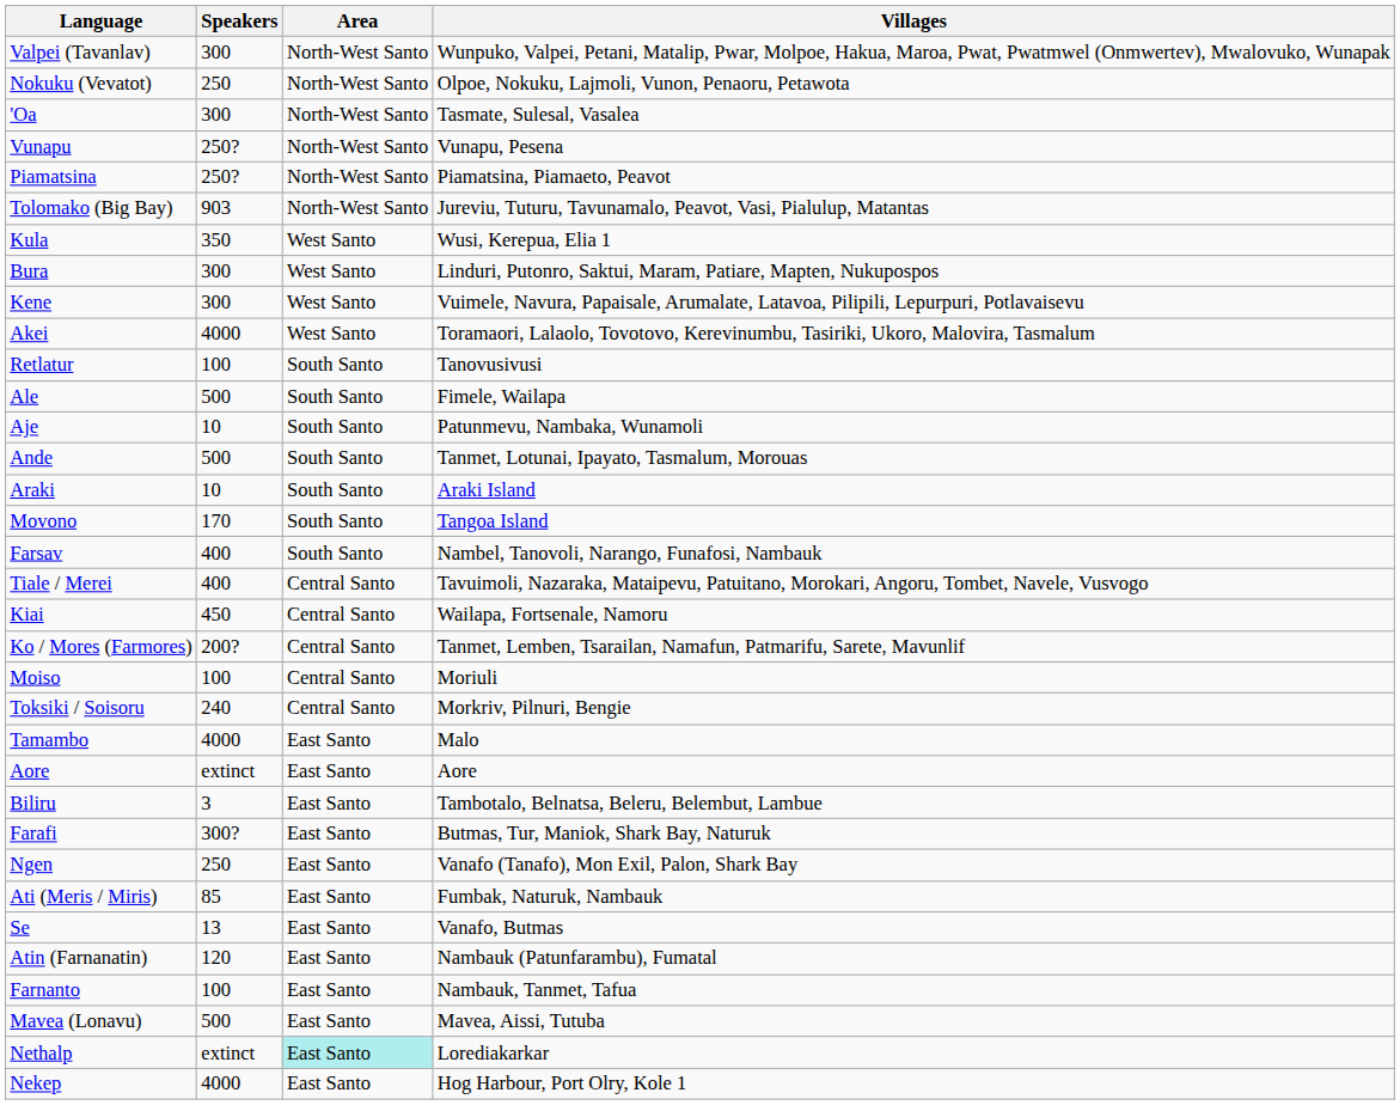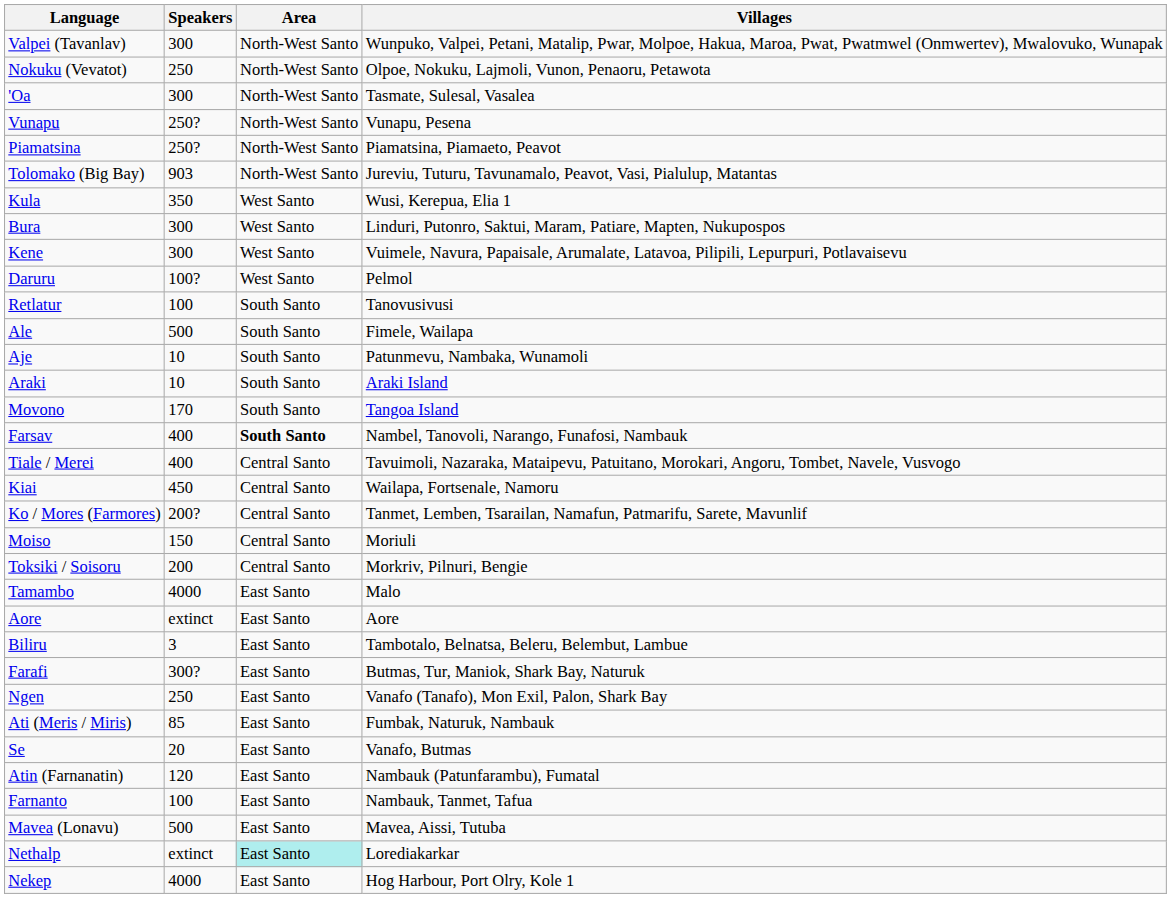 <table class="wikitable sortable">
 <tr>
 <th>Language</th>
 <th>Speakers</th>
 <th>Area</th>
 <th>Villages</th>
 </tr>
 <tr>
 <td><a href='#'>Valpei</a> (Tavanlav)</td>
 <td>300</td>
 <td>North-West Santo</td>
 <td>Wunpuko, Valpei, Petani, Matalip, Pwar, Molpoe, Hakua, Maroa, Pwat, Pwatmwel (Onmwertev), Mwalovuko, Wunapak</td>
 </tr>
 <tr>
 <td><a href='#'>Nokuku</a> (Vevatot)</td>
 <td>250</td>
 <td>North-West Santo</td>
 <td>Olpoe, Nokuku, Lajmoli, Vunon, Penaoru, Petawota</td>
 </tr>
 <tr>
 <td><a href='#'>'Oa</a></td>
 <td>300</td>
 <td>North-West Santo</td>
 <td>Tasmate, Sulesal, Vasalea</td>
 </tr>
 <tr>
 <td><a href='#'>Vunapu</a></td>
 <td>250?</td>
 <td>North-West Santo</td>
 <td>Vunapu, Pesena</td>
 </tr>
 <tr>
 <td><a href='#'>Piamatsina</a></td>
 <td>250?</td>
 <td>North-West Santo</td>
 <td>Piamatsina, Piamaeto, Peavot</td>
 </tr>
 <tr>
 <td><a href='#'>Tolomako</a> (Big Bay)</td>
 <td>903</td>
 <td>North-West Santo</td>
 <td>Jureviu, Tuturu, Tavunamalo, Peavot, Vasi, Pialulup, Matantas</td>
 </tr>
 <tr>
 <td><a href='#'>Kula</a></td>
 <td>350</td>
 <td>West Santo</td>
 <td>Wusi, Kerepua, Elia 1</td>
 </tr>
 <tr>
 <td><a href='#'>Bura</a></td>
 <td>300</td>
 <td>West Santo</td>
 <td>Linduri, Putonro, Saktui, Maram, Patiare, Mapten, Nukupospos</td>
 </tr>
 <tr>
 <td><a href='#'>Kene</a></td>
 <td>300</td>
 <td>West Santo</td>
 <td>Vuimele, Navura, Papaisale, Arumalate, Latavoa, Pilipili, Lepurpuri, Potlavaisevu</td>
 </tr>
 <tr>
-<td><a href='#'>Akei</a></td>
-<td>4000</td>
+<td><a href='#'>Daruru</a></td>
+<td>100?</td>
 <td>West Santo</td>
-<td>Toramaori, Lalaolo, Tovotovo, Kerevinumbu, Tasiriki, Ukoro, Malovira, Tasmalum</td>
+<td>Pelmol</td>
 </tr>
 <tr>
 <td><a href='#'>Retlatur</a></td>
 <td>100</td>
 <td>South Santo</td>
 <td>Tanovusivusi</td>
 </tr>
 <tr>
 <td><a href='#'>Ale</a></td>
 <td>500</td>
 <td>South Santo</td>
 <td>Fimele, Wailapa</td>
 </tr>
 <tr>
 <td><a href='#'>Aje</a></td>
 <td>10</td>
 <td>South Santo</td>
 <td>Patunmevu, Nambaka, Wunamoli</td>
 </tr>
 <tr>
-<td><a href='#'>Ande</a></td>
-<td>500</td>
-<td>South Santo</td>
-<td>Tanmet, Lotunai, Ipayato, Tasmalum, Morouas</td>
-</tr>
-<tr>
 <td><a href='#'>Araki</a></td>
 <td>10</td>
 <td>South Santo</td>
 <td><a href='#'>Araki Island</a></td>
 </tr>
 <tr>
 <td><a href='#'>Movono</a></td>
 <td>170</td>
 <td>South Santo</td>
 <td><a href='#'>Tangoa Island</a></td>
 </tr>
 <tr>
 <td><a href='#'>Farsav</a></td>
 <td>400</td>
-<td>South Santo</td>
+<td><strong>South Santo</strong></td>
 <td>Nambel, Tanovoli, Narango, Funafosi, Nambauk</td>
 </tr>
 <tr>
 <td><a href='#'>Tiale</a> / <a href='#'>Merei</a></td>
 <td>400</td>
 <td>Central Santo</td>
 <td>Tavuimoli, Nazaraka, Mataipevu, Patuitano, Morokari, Angoru, Tombet, Navele, Vusvogo</td>
 </tr>
 <tr>
 <td><a href='#'>Kiai</a></td>
 <td>450</td>
 <td>Central Santo</td>
 <td>Wailapa, Fortsenale, Namoru</td>
 </tr>
 <tr>
 <td><a href='#'>Ko</a> / <a href='#'>Mores</a> (<a href='#'>Farmores</a>)</td>
 <td>200?</td>
 <td>Central Santo</td>
 <td>Tanmet, Lemben, Tsarailan, Namafun, Patmarifu, Sarete, Mavunlif</td>
 </tr>
 <tr>
 <td><a href='#'>Moiso</a></td>
-<td>100</td>
+<td>150</td>
 <td>Central Santo</td>
 <td>Moriuli</td>
 </tr>
 <tr>
 <td><a href='#'>Toksiki</a> / <a href='#'>Soisoru</a></td>
-<td>240</td>
+<td>200</td>
 <td>Central Santo</td>
 <td>Morkriv, Pilnuri, Bengie</td>
 </tr>
 <tr>
 <td><a href='#'>Tamambo</a></td>
 <td>4000</td>
 <td>East Santo</td>
 <td>Malo</td>
 </tr>
 <tr>
 <td><a href='#'>Aore</a></td>
 <td>extinct</td>
 <td>East Santo</td>
 <td>Aore</td>
 </tr>
 <tr>
 <td><a href='#'>Biliru</a></td>
 <td>3</td>
 <td>East Santo</td>
 <td>Tambotalo, Belnatsa, Beleru, Belembut, Lambue</td>
 </tr>
 <tr>
 <td><a href='#'>Farafi</a></td>
 <td>300?</td>
 <td>East Santo</td>
 <td>Butmas, Tur, Maniok, Shark Bay, Naturuk</td>
 </tr>
 <tr>
 <td><a href='#'>Ngen</a></td>
 <td>250</td>
 <td>East Santo</td>
 <td>Vanafo (Tanafo), Mon Exil, Palon, Shark Bay</td>
 </tr>
 <tr>
 <td><a href='#'>Ati</a> (<a href='#'>Meris</a> / <a href='#'>Miris</a>)</td>
 <td>85</td>
 <td>East Santo</td>
 <td>Fumbak, Naturuk, Nambauk</td>
 </tr>
 <tr>
 <td><a href='#'>Se</a></td>
-<td>13</td>
+<td>20</td>
 <td>East Santo</td>
 <td>Vanafo, Butmas</td>
 </tr>
 <tr>
 <td><a href='#'>Atin</a> (Farnanatin)</td>
 <td>120</td>
 <td>East Santo</td>
 <td>Nambauk (Patunfarambu), Fumatal</td>
 </tr>
 <tr>
 <td><a href='#'>Farnanto</a></td>
 <td>100</td>
 <td>East Santo</td>
 <td>Nambauk, Tanmet, Tafua</td>
 </tr>
 <tr>
 <td><a href='#'>Mavea</a> (Lonavu)</td>
 <td>500</td>
 <td>East Santo</td>
 <td>Mavea, Aissi, Tutuba</td>
 </tr>
 <tr>
 <td><a href='#'>Nethalp</a></td>
 <td>extinct</td>
 <td style="background: paleturquoise;">East Santo</td>
 <td>Lorediakarkar</td>
 </tr>
 <tr>
 <td><a href='#'>Nekep</a></td>
 <td>4000</td>
 <td>East Santo</td>
 <td>Hog Harbour, Port Olry, Kole 1</td>
 </tr>
 </table>
